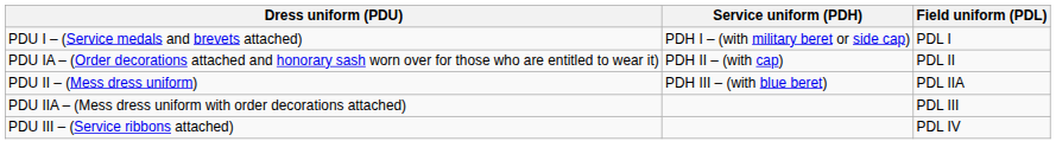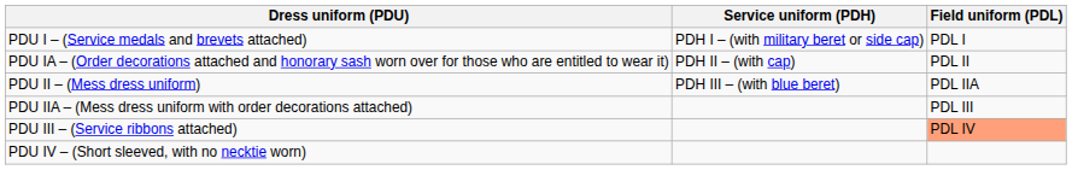 <table class="wikitable">
 <tr>
 <th>Dress uniform (PDU)</th>
 <th>Service uniform (PDH)</th>
 <th>Field uniform (PDL)</th>
 </tr>
 <tr>
 <td>PDU I – (<a href='#'>Service medals</a> and <a href='#'>brevets</a> attached)</td>
 <td>PDH I – (with <a href='#'>military beret</a> or <a href='#'>side cap</a>)</td>
 <td>PDL I</td>
 </tr>
 <tr>
 <td>PDU IA – (<a href='#'>Order decorations</a> attached and <a href='#'>honorary sash</a> worn over for those who are entitled to wear it)</td>
 <td>PDH II – (with <a href='#'>cap</a>)</td>
 <td>PDL II</td>
 </tr>
 <tr>
 <td>PDU II – (<a href='#'>Mess dress uniform</a>)</td>
 <td>PDH III – (with <a href='#'>blue beret</a>)</td>
 <td>PDL IIA</td>
 </tr>
 <tr>
 <td>PDU IIA – (Mess dress uniform with order decorations attached)</td>
 <td></td>
 <td>PDL III</td>
 </tr>
 <tr>
 <td>PDU III – (<a href='#'>Service ribbons</a> attached)</td>
 <td></td>
-<td>PDL IV</td>
+<td style="background: lightsalmon;">PDL IV</td>
+</tr>
+<tr>
+<td>PDU IV – (Short sleeved, with no <a href='#'>necktie</a> worn)</td>
+<td></td>
+<td></td>
 </tr>
 </table>
